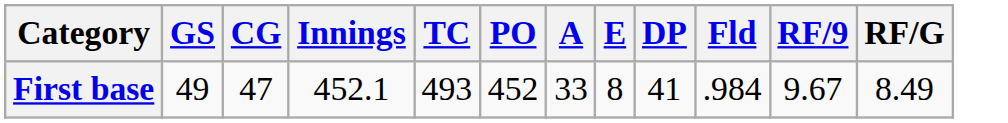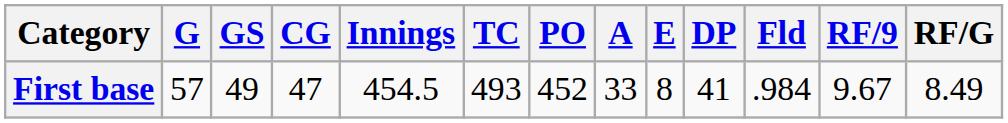 <table class="wikitable" margin: 5px; text-align: center; style=font-size:90%>
 <tr align=center>
 <th>Category</th>
+<th><a href='#'>G</a></th>
 <th><a href='#'>GS</a></th>
 <th><a href='#'>CG</a></th>
 <th><a href='#'>Innings</a></th>
 <th><a href='#'>TC</a></th>
 <th><a href='#'>PO</a></th>
 <th><a href='#'>A</a></th>
 <th><a href='#'>E</a></th>
 <th><a href='#'>DP</a></th>
 <th><a href='#'>Fld</a></th>
 <th><a href='#'>RF/9</a></th>
 <th>RF/G</th>
 </tr>
 <tr align=center>
 <th><a href='#'>First base</a></th>
+<td>57</td>
 <td>49</td>
 <td>47</td>
-<td>452.1</td>
+<td>454.5</td>
 <td>493</td>
 <td>452</td>
 <td>33</td>
 <td>8</td>
 <td>41</td>
 <td>.984</td>
 <td>9.67</td>
 <td>8.49</td>
 </tr>
 </table>
